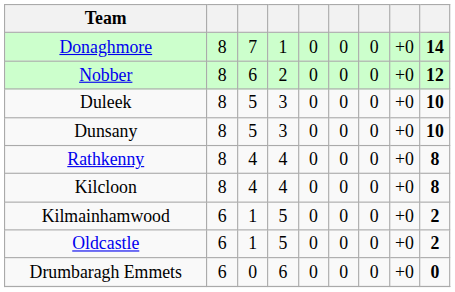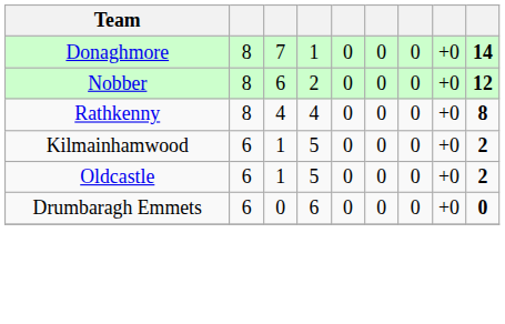 <table class="wikitable" style="text-align:center">
 <tr>
 <th width="175">Team</th>
 <th width="20"></th>
 <th width="20"></th>
 <th width="20"></th>
 <th width="20"></th>
 <th width="20"></th>
 <th width="20"></th>
 <th width="20"></th>
 <th width="20"></th>
 </tr>
 <tr style="background:#cfc;">
 <td><a href='#'>Donaghmore</a></td>
 <td>8</td>
 <td>7</td>
 <td>1</td>
 <td>0</td>
 <td>0</td>
 <td>0</td>
 <td>+0</td>
 <td><strong>14</strong></td>
 </tr>
 <tr style="background:#cfc;">
 <td><a href='#'>Nobber</a></td>
 <td>8</td>
 <td>6</td>
 <td>2</td>
 <td>0</td>
 <td>0</td>
 <td>0</td>
 <td>+0</td>
 <td><strong>12</strong></td>
 </tr>
 <tr>
-<td>Duleek</td>
-<td>8</td>
-<td>5</td>
-<td>3</td>
-<td>0</td>
-<td>0</td>
-<td>0</td>
-<td>+0</td>
-<td><strong>10</strong></td>
-</tr>
-<tr>
-<td>Dunsany</td>
-<td>8</td>
-<td>5</td>
-<td>3</td>
-<td>0</td>
-<td>0</td>
-<td>0</td>
-<td>+0</td>
-<td><strong>10</strong></td>
-</tr>
-<tr>
 <td><a href='#'>Rathkenny</a></td>
-<td>8</td>
-<td>4</td>
-<td>4</td>
-<td>0</td>
-<td>0</td>
-<td>0</td>
-<td>+0</td>
-<td><strong>8</strong></td>
-</tr>
-<tr>
-<td>Kilcloon</td>
 <td>8</td>
 <td>4</td>
 <td>4</td>
 <td>0</td>
 <td>0</td>
 <td>0</td>
 <td>+0</td>
 <td><strong>8</strong></td>
 </tr>
 <tr>
 <td>Kilmainhamwood</td>
 <td>6</td>
 <td>1</td>
 <td>5</td>
 <td>0</td>
 <td>0</td>
 <td>0</td>
 <td>+0</td>
 <td><strong>2</strong></td>
 </tr>
 <tr>
 <td><a href='#'>Oldcastle</a></td>
 <td>6</td>
 <td>1</td>
 <td>5</td>
 <td>0</td>
 <td>0</td>
 <td>0</td>
 <td>+0</td>
 <td><strong>2</strong></td>
 </tr>
 <tr>
 <td>Drumbaragh Emmets</td>
 <td>6</td>
 <td>0</td>
 <td>6</td>
 <td>0</td>
 <td>0</td>
 <td>0</td>
 <td>+0</td>
 <td><strong>0</strong></td>
 </tr>
 <tr>
 </tr>
 </table>
